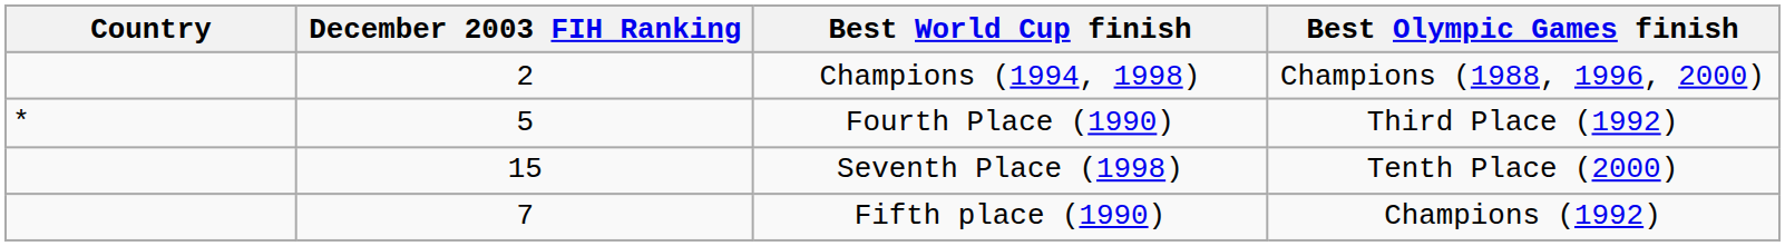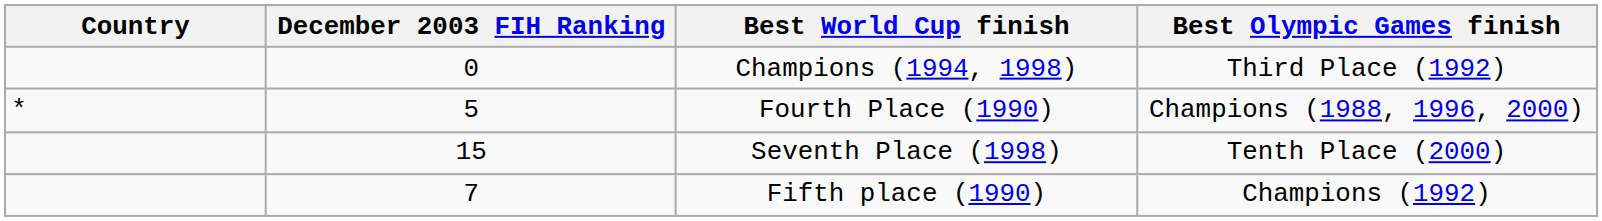 <table class="wikitable">
 <tr>
 <th style="width:125px;">Country</th>
 <th style="width:200px;">December 2003 <a href='#'>FIH Ranking</a></th>
 <th style="width:225px;">Best <a href='#'>World Cup</a> finish</th>
 <th style="width:225px;">Best <a href='#'>Olympic Games</a> finish</th>
 </tr>
 <tr style="text-align:center;">
 <td style="text-align:left;"></td>
-<td>2</td>
+<td>0</td>
 <td>Champions (<a href='#'>1994</a>, <a href='#'>1998</a>)</td>
-<td>Champions (<a href='#'>1988</a>, <a href='#'>1996</a>, <a href='#'>2000</a>)</td>
+<td>Third Place (<a href='#'>1992</a>)</td>
 </tr>
 <tr style="text-align:center;">
 <td style="text-align:left;">*</td>
 <td>5</td>
 <td>Fourth Place (<a href='#'>1990</a>)</td>
-<td>Third Place (<a href='#'>1992</a>)</td>
+<td>Champions (<a href='#'>1988</a>, <a href='#'>1996</a>, <a href='#'>2000</a>)</td>
 </tr>
 <tr style="text-align:center;">
 <td style="text-align:left;"></td>
 <td>15</td>
 <td>Seventh Place (<a href='#'>1998</a>)</td>
 <td>Tenth Place (<a href='#'>2000</a>)</td>
 </tr>
 <tr style="text-align:center;">
 <td style="text-align:left;"></td>
 <td>7</td>
 <td>Fifth place (<a href='#'>1990</a>)</td>
 <td>Champions (<a href='#'>1992</a>)</td>
 </tr>
 </table>
